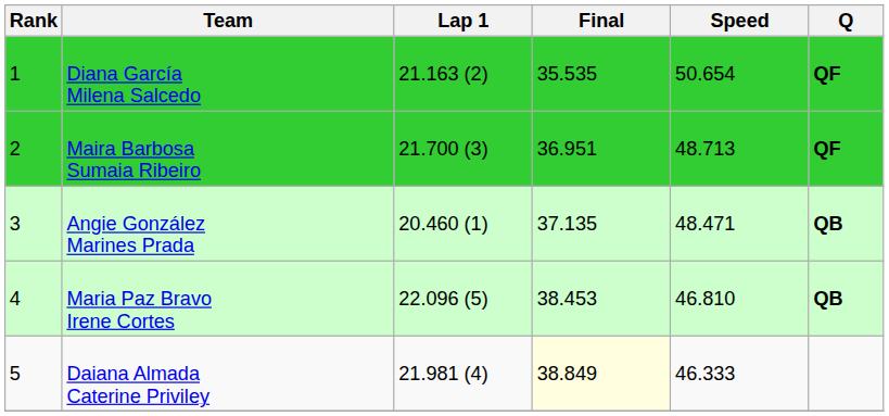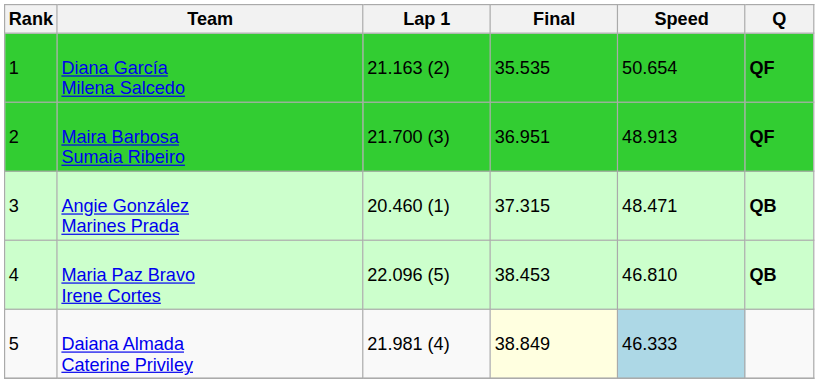 <table class="wikitable" style="font-size:95%" style="text-align:center">
 <tr>
 <th>Rank</th>
 <th width=250>Team</th>
 <th width=100>Lap 1</th>
 <th width=100>Final</th>
 <th width=100>Speed</th>
 <th width=50>Q</th>
 </tr>
 <tr bgcolor=32cd32>
 <td>1</td>
 <td align=left><br><a href='#'>Diana García</a><br><a href='#'>Milena Salcedo</a></td>
 <td>21.163 (2)</td>
 <td>35.535</td>
 <td>50.654</td>
 <td><strong>QF</strong></td>
 </tr>
 <tr bgcolor=32cd32>
 <td>2</td>
 <td align=left><br><a href='#'>Maira Barbosa</a><br><a href='#'>Sumaia Ribeiro</a></td>
 <td>21.700 (3)</td>
 <td>36.951</td>
-<td>48.713</td>
+<td>48.913</td>
 <td><strong>QF</strong></td>
 </tr>
 <tr bgcolor=ccffcc>
 <td>3</td>
 <td align=left><br><a href='#'>Angie González</a><br><a href='#'>Marines Prada</a></td>
 <td>20.460 (1)</td>
-<td>37.135</td>
+<td>37.315</td>
 <td>48.471</td>
 <td><strong>QB</strong></td>
 </tr>
 <tr bgcolor=ccffcc>
 <td>4</td>
 <td align=left><br><a href='#'>Maria Paz Bravo</a><br><a href='#'>Irene Cortes</a></td>
 <td>22.096 (5)</td>
 <td>38.453</td>
 <td>46.810</td>
 <td><strong>QB</strong></td>
 </tr>
 <tr>
 <td>5</td>
 <td align=left><br><a href='#'>Daiana Almada</a><br><a href='#'>Caterine Priviley</a></td>
 <td>21.981 (4)</td>
 <td style="background: lightyellow;">38.849</td>
-<td>46.333</td>
+<td style="background: lightblue;">46.333</td>
 <td></td>
 </tr>
 <tr>
 </tr>
 </table>
